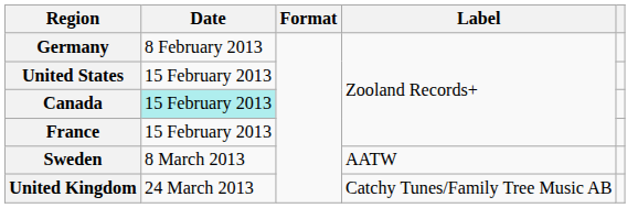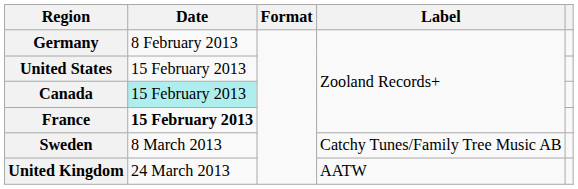 <table class="wikitable plainrowheaders">
 <tr>
 <th scope="col">Region</th>
 <th scope="col">Date</th>
 <th scope="col">Format</th>
 <th scope="col">Label</th>
 <th scope="col"></th>
 </tr>
 <tr>
 <th scope="row">Germany</th>
 <td>8 February 2013</td>
 <td rowspan="7"></td>
 <td rowspan="4">Zooland Records+</td>
 <td></td>
 </tr>
 <tr>
 <th scope="row">United States</th>
 <td>15 February 2013</td>
 <td></td>
 </tr>
 <tr>
 <th scope="row">Canada</th>
 <td style="background: paleturquoise;">15 February 2013</td>
 <td></td>
 </tr>
 <tr>
 <th scope="row">France</th>
-<td>15 February 2013</td>
+<td><strong>15 February 2013</strong></td>
 <td></td>
 </tr>
 <tr>
 <th scope="row">Sweden</th>
 <td>8 March 2013</td>
-<td>AATW</td>
+<td>Catchy Tunes/Family Tree Music AB</td>
 <td></td>
 </tr>
 <tr>
 <th scope="row">United Kingdom</th>
 <td>24 March 2013</td>
-<td>Catchy Tunes/Family Tree Music AB</td>
+<td>AATW</td>
 <td></td>
 </tr>
 </table>
